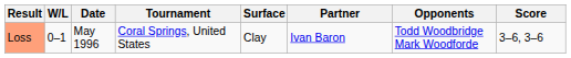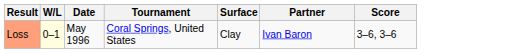 <table class="sortable wikitable">
 <tr>
 <th style="width:40px">Result</th>
 <th style="width:30px" class="unsortable">W/L</th>
 <th style="width:55px">Date</th>
 <th style="width:170px">Tournament</th>
 <th style="width:50px">Surface</th>
 <th style="width:140px">Partner</th>
-<th style="width:140px">Opponents</th>
 <th style="width:90px" class="unsortable">Score</th>
 </tr>
 <tr>
 <td style="background:#ffa07a;">Loss</td>
-<td>0–1</td>
+<td style="background: lightyellow;">0–1</td>
 <td>May 1996</td>
 <td><a href='#'>Coral Springs</a>, United States</td>
 <td>Clay</td>
 <td> <a href='#'>Ivan Baron</a></td>
-<td> <a href='#'>Todd Woodbridge</a><br> <a href='#'>Mark Woodforde</a></td>
 <td>3–6, 3–6</td>
 </tr>
 </table>
